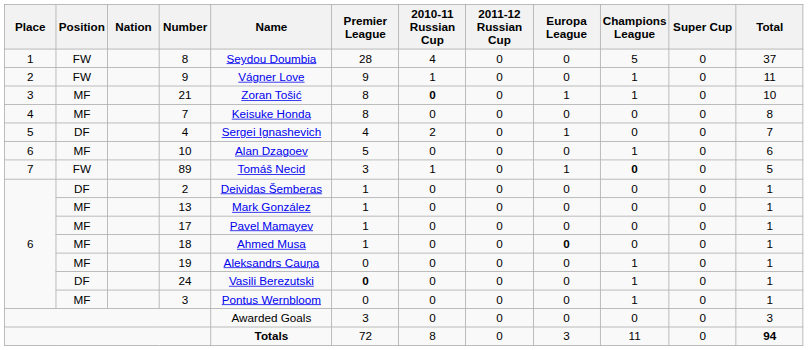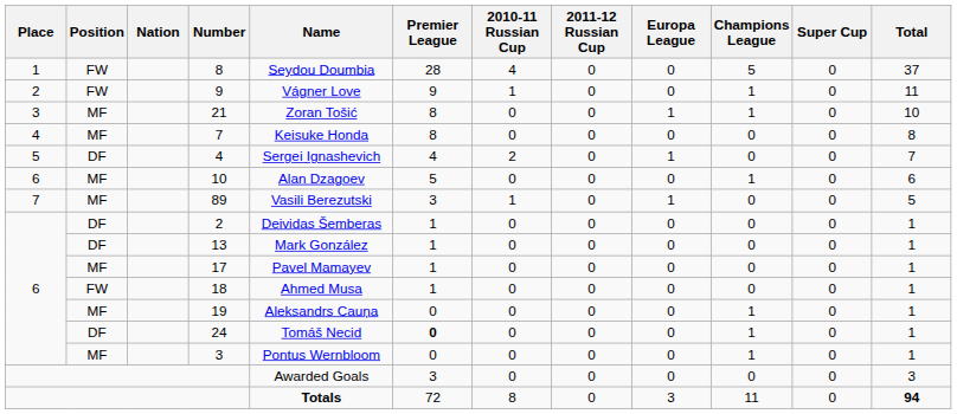 <table class="wikitable" style="font-size: 95%; text-align: center;">
 <tr>
 <th width=60>Place</th>
 <th width=60>Position</th>
 <th width=60>Nation</th>
 <th width=60>Number</th>
 <th width=150>Name</th>
 <th width=80>Premier League</th>
 <th width=80>2010-11 Russian Cup</th>
 <th width=80>2011-12 Russian Cup</th>
 <th width=80>Europa League</th>
 <th width=80>Champions League</th>
 <th width=80>Super Cup</th>
 <th width=80>Total</th>
 </tr>
 <tr>
 <td>1</td>
 <td>FW</td>
 <td></td>
 <td>8</td>
 <td><a href='#'>Seydou Doumbia</a></td>
 <td>28</td>
 <td>4</td>
 <td>0</td>
 <td>0</td>
 <td>5</td>
 <td>0</td>
 <td>37</td>
 </tr>
 <tr>
 <td>2</td>
 <td>FW</td>
 <td></td>
 <td>9</td>
 <td><a href='#'>Vágner Love</a></td>
 <td>9</td>
 <td>1</td>
 <td>0</td>
 <td>0</td>
 <td>1</td>
 <td>0</td>
 <td>11</td>
 </tr>
 <tr>
 <td>3</td>
 <td>MF</td>
 <td></td>
 <td>21</td>
 <td><a href='#'>Zoran Tošić</a></td>
 <td>8</td>
-<td><strong>0</strong></td>
+<td>0</td>
 <td>0</td>
 <td>1</td>
 <td>1</td>
 <td>0</td>
 <td>10</td>
 </tr>
 <tr>
 <td>4</td>
 <td>MF</td>
 <td></td>
 <td>7</td>
 <td><a href='#'>Keisuke Honda</a></td>
 <td>8</td>
 <td>0</td>
 <td>0</td>
 <td>0</td>
 <td>0</td>
 <td>0</td>
 <td>8</td>
 </tr>
 <tr>
 <td>5</td>
 <td>DF</td>
 <td></td>
 <td>4</td>
 <td><a href='#'>Sergei Ignashevich</a></td>
 <td>4</td>
 <td>2</td>
 <td>0</td>
 <td>1</td>
 <td>0</td>
 <td>0</td>
 <td>7</td>
 </tr>
 <tr>
 <td>6</td>
 <td>MF</td>
 <td></td>
 <td>10</td>
 <td><a href='#'>Alan Dzagoev</a></td>
 <td>5</td>
 <td>0</td>
 <td>0</td>
 <td>0</td>
 <td>1</td>
 <td>0</td>
 <td>6</td>
 </tr>
 <tr>
 <td>7</td>
-<td>FW</td>
+<td>MF</td>
 <td></td>
 <td>89</td>
-<td><a href='#'>Tomáš Necid</a></td>
+<td><a href='#'>Vasili Berezutski</a></td>
 <td>3</td>
 <td>1</td>
 <td>0</td>
 <td>1</td>
-<td><strong>0</strong></td>
+<td>0</td>
 <td>0</td>
 <td>5</td>
 </tr>
 <tr>
 <td rowspan="7">6</td>
 <td>DF</td>
 <td></td>
 <td>2</td>
 <td><a href='#'>Deividas Šemberas</a></td>
 <td>1</td>
 <td>0</td>
 <td>0</td>
 <td>0</td>
 <td>0</td>
 <td>0</td>
 <td>1</td>
 </tr>
 <tr>
-<td>MF</td>
+<td>DF</td>
 <td></td>
 <td>13</td>
 <td><a href='#'>Mark González</a></td>
 <td>1</td>
 <td>0</td>
 <td>0</td>
 <td>0</td>
 <td>0</td>
 <td>0</td>
 <td>1</td>
 </tr>
 <tr>
 <td>MF</td>
 <td></td>
 <td>17</td>
 <td><a href='#'>Pavel Mamayev</a></td>
 <td>1</td>
 <td>0</td>
 <td>0</td>
 <td>0</td>
 <td>0</td>
 <td>0</td>
 <td>1</td>
 </tr>
 <tr>
-<td>MF</td>
+<td>FW</td>
 <td></td>
 <td>18</td>
 <td><a href='#'>Ahmed Musa</a></td>
 <td>1</td>
 <td>0</td>
 <td>0</td>
-<td><strong>0</strong></td>
+<td>0</td>
 <td>0</td>
 <td>0</td>
 <td>1</td>
 </tr>
 <tr>
 <td>MF</td>
 <td></td>
 <td>19</td>
 <td><a href='#'>Aleksandrs Cauņa</a></td>
 <td>0</td>
 <td>0</td>
 <td>0</td>
 <td>0</td>
 <td>1</td>
 <td>0</td>
 <td>1</td>
 </tr>
 <tr>
 <td>DF</td>
 <td></td>
 <td>24</td>
-<td><a href='#'>Vasili Berezutski</a></td>
+<td><a href='#'>Tomáš Necid</a></td>
 <td><strong>0</strong></td>
 <td>0</td>
 <td>0</td>
 <td>0</td>
 <td>1</td>
 <td>0</td>
 <td>1</td>
 </tr>
 <tr>
 <td>MF</td>
 <td></td>
 <td>3</td>
 <td><a href='#'>Pontus Wernbloom</a></td>
 <td>0</td>
 <td>0</td>
 <td>0</td>
 <td>0</td>
 <td>1</td>
 <td>0</td>
 <td>1</td>
 </tr>
 <tr>
 <td colspan="4"></td>
 <td>Awarded Goals</td>
 <td>3</td>
 <td>0</td>
 <td>0</td>
 <td>0</td>
 <td>0</td>
 <td>0</td>
 <td>3</td>
 </tr>
 <tr>
 <td colspan="4"></td>
 <td><strong>Totals</strong></td>
 <td>72</td>
 <td>8</td>
 <td>0</td>
 <td>3</td>
 <td>11</td>
 <td>0</td>
 <td><strong>94</strong></td>
 </tr>
 </table>
